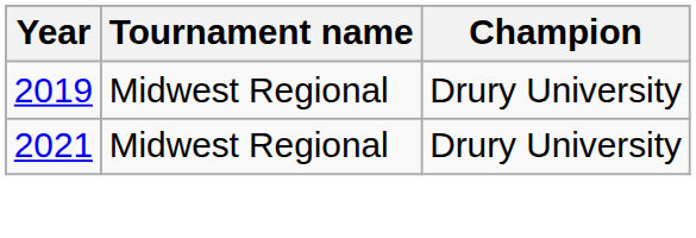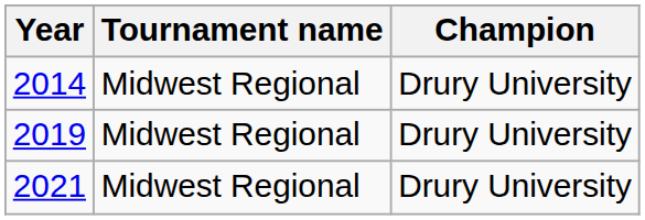 <table class="wikitable">
 <tr>
 <th>Year</th>
 <th>Tournament name</th>
 <th>Champion</th>
+</tr>
+<tr>
+<td><a href='#'>2014</a></td>
+<td>Midwest Regional</td>
+<td>Drury University</td>
 </tr>
 <tr>
 <td><a href='#'>2019</a></td>
 <td>Midwest Regional</td>
 <td>Drury University</td>
 </tr>
 <tr>
 <td><a href='#'>2021</a></td>
 <td>Midwest Regional</td>
 <td>Drury University</td>
 </tr>
 </table>
